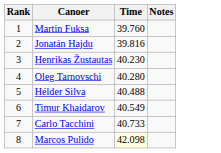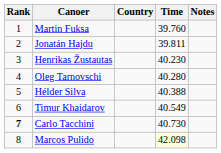 <table class="wikitable" style="text-align:center;">
 <tr>
 <th>Rank</th>
 <th>Canoer</th>
+<th>Country</th>
 <th>Time</th>
 <th>Notes</th>
 </tr>
 <tr>
 <td>1</td>
 <td align="left"><a href='#'>Martin Fuksa</a></td>
+<td align="left"></td>
 <td>39.760</td>
 <td></td>
 </tr>
 <tr>
 <td>2</td>
 <td align="left"><a href='#'>Jonatán Hajdu</a></td>
-<td>39.816</td>
+<td align="left"></td>
+<td>39.811</td>
 <td></td>
 </tr>
 <tr>
 <td>3</td>
 <td align="left"><a href='#'>Henrikas Žustautas</a></td>
+<td align="left"></td>
 <td>40.230</td>
 <td></td>
 </tr>
 <tr>
 <td>4</td>
 <td align="left"><a href='#'>Oleg Tarnovschi</a></td>
+<td align="left"></td>
 <td>40.280</td>
 <td></td>
 </tr>
 <tr>
 <td>5</td>
 <td align="left"><a href='#'>Hélder Silva</a></td>
-<td>40.488</td>
+<td align="left"></td>
+<td>40.388</td>
 <td></td>
 </tr>
 <tr>
 <td>6</td>
 <td align="left"><a href='#'>Timur Khaidarov</a></td>
+<td align="left"></td>
 <td>40.549</td>
 <td></td>
 </tr>
 <tr>
-<td>7</td>
+<td><strong>7</strong></td>
 <td align="left"><a href='#'>Carlo Tacchini</a></td>
-<td>40.733</td>
+<td align="left"></td>
+<td>40.730</td>
 <td></td>
 </tr>
 <tr>
 <td>8</td>
 <td align="left"><a href='#'>Marcos Pulido</a></td>
+<td align="left"></td>
 <td style="background: lightyellow;">42.098</td>
 <td></td>
 </tr>
 </table>
